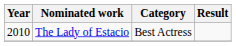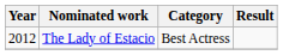 <table class="wikitable sortable">
 <tr>
 <th>Year</th>
 <th>Nominated work</th>
 <th>Category</th>
 <th>Result</th>
 </tr>
 <tr>
-<td>2010</td>
+<td>2012</td>
 <td><a href='#'>The Lady of Estacio</a></td>
 <td>Best Actress</td>
 <td></td>
 </tr>
 <tr>
 </tr>
 </table>
